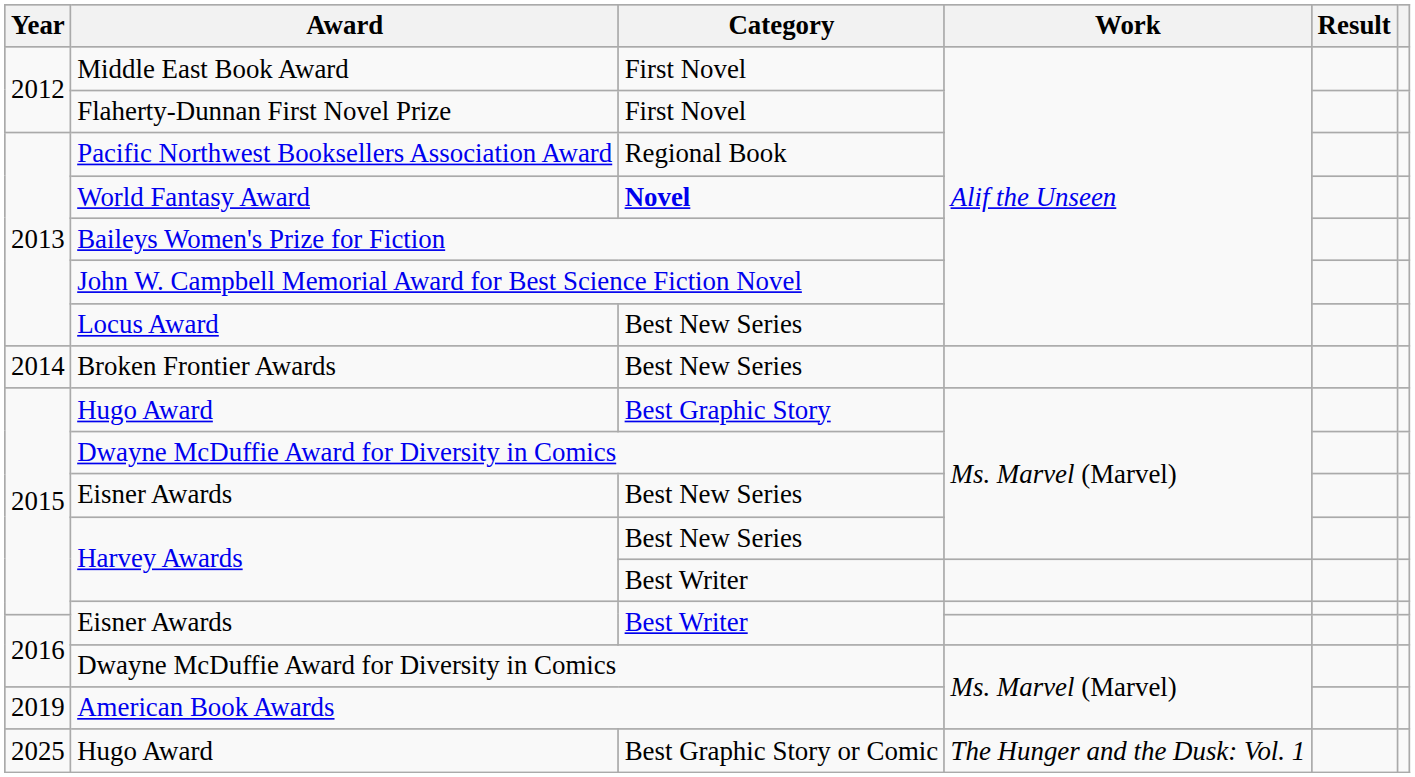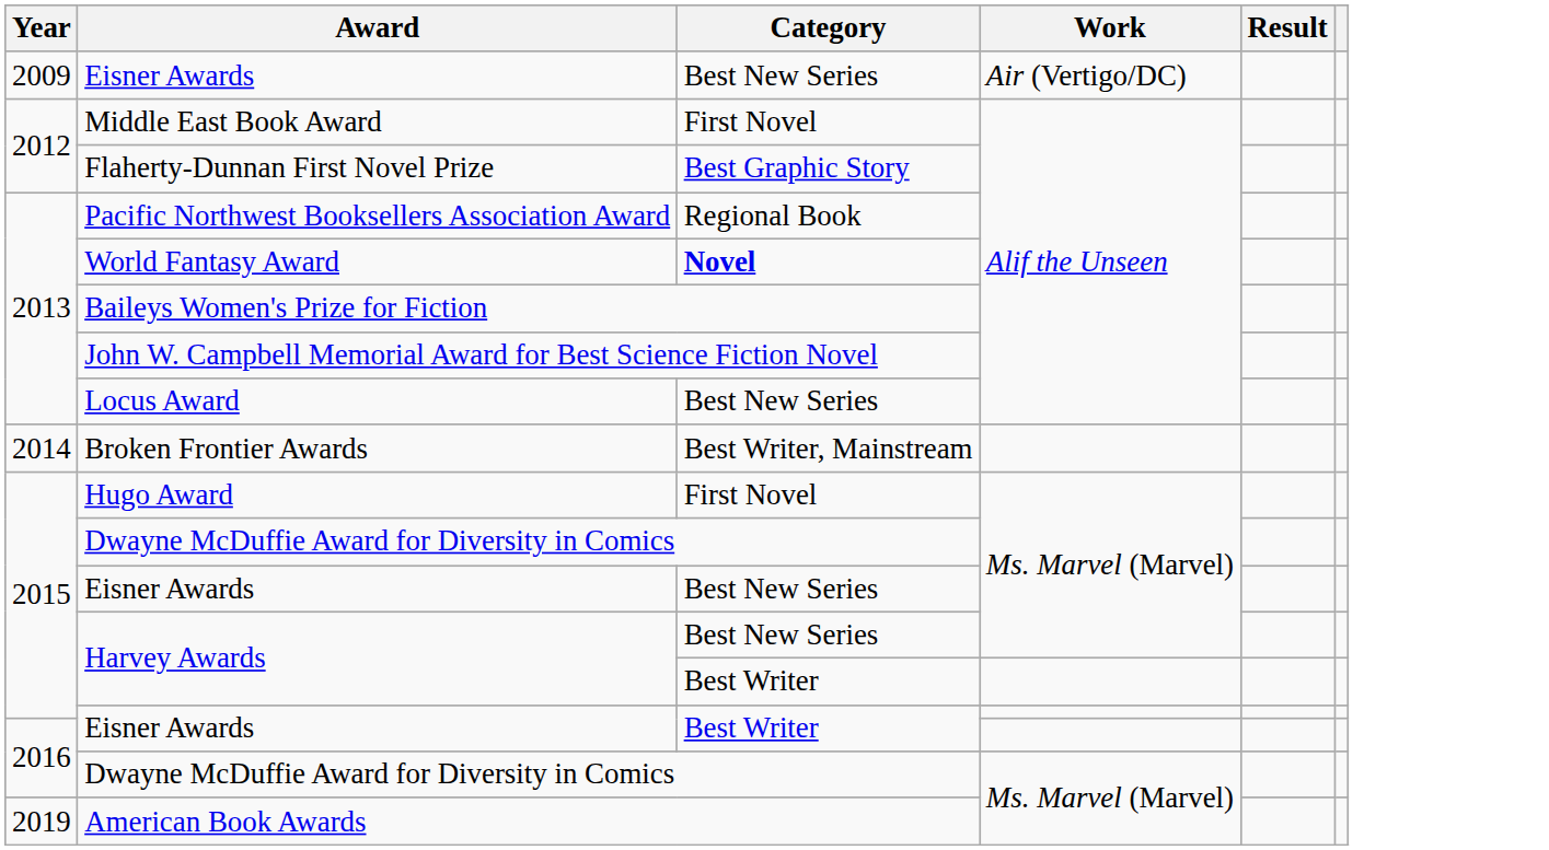 <table class="wikitable sortable">
 <tr>
 <th>Year</th>
 <th>Award</th>
 <th>Category</th>
 <th>Work</th>
 <th>Result</th>
 <th class="unsortable"></th>
+</tr>
+<tr>
+<td>2009</td>
+<td><a href='#'>Eisner Awards</a></td>
+<td>Best New Series</td>
+<td><em>Air</em> (Vertigo/DC)</td>
+<td></td>
+<td></td>
 </tr>
 <tr>
 <td rowspan=2>2012</td>
 <td>Middle East Book Award</td>
 <td>First Novel</td>
 <td rowspan=7><em><a href='#'>Alif the Unseen</a></em></td>
 <td></td>
 <td></td>
 </tr>
 <tr>
 <td>Flaherty-Dunnan First Novel Prize</td>
-<td>First Novel</td>
+<td><a href='#'>Best Graphic Story</a></td>
 <td></td>
 <td></td>
 </tr>
 <tr>
 <td rowspan=5>2013</td>
 <td><a href='#'>Pacific Northwest Booksellers Association Award</a></td>
 <td>Regional Book</td>
 <td></td>
 <td></td>
 </tr>
 <tr>
 <td><a href='#'>World Fantasy Award</a></td>
 <td><strong><a href='#'>Novel</a></strong></td>
 <td></td>
 <td></td>
 </tr>
 <tr>
 <td colspan=2><a href='#'>Baileys Women's Prize for Fiction</a></td>
 <td></td>
 <td></td>
 </tr>
 <tr>
 <td colspan=2><a href='#'>John W. Campbell Memorial Award for Best Science Fiction Novel</a></td>
 <td></td>
 <td></td>
 </tr>
 <tr>
 <td><a href='#'>Locus Award</a></td>
 <td>Best New Series</td>
 <td></td>
 <td></td>
 </tr>
 <tr>
 <td>2014</td>
 <td>Broken Frontier Awards</td>
-<td>Best New Series</td>
+<td>Best Writer, Mainstream</td>
 <td></td>
 <td></td>
 <td></td>
 </tr>
 <tr>
 <td rowspan=6>2015</td>
 <td><a href='#'>Hugo Award</a></td>
-<td><a href='#'>Best Graphic Story</a></td>
+<td>First Novel</td>
 <td rowspan=4><em>Ms. Marvel</em> (Marvel)</td>
 <td></td>
 <td></td>
 </tr>
 <tr>
 <td colspan=2><a href='#'>Dwayne McDuffie Award for Diversity in Comics</a></td>
 <td></td>
 <td></td>
 </tr>
 <tr>
 <td>Eisner Awards</td>
 <td>Best New Series</td>
 <td></td>
 <td></td>
 </tr>
 <tr>
 <td rowspan=2><a href='#'>Harvey Awards</a></td>
 <td>Best New Series</td>
 <td></td>
 <td></td>
 </tr>
 <tr>
 <td>Best Writer</td>
 <td></td>
 <td></td>
 <td></td>
 </tr>
 <tr>
 <td rowspan=2>Eisner Awards</td>
 <td rowspan=2><a href='#'>Best Writer</a></td>
 <td></td>
 <td></td>
 <td></td>
 </tr>
 <tr>
 <td rowspan=2>2016</td>
 <td></td>
 <td></td>
 <td></td>
 </tr>
 <tr>
 <td colspan=2>Dwayne McDuffie Award for Diversity in Comics</td>
 <td rowspan=2><em>Ms. Marvel</em> (Marvel)</td>
 <td></td>
 <td></td>
 </tr>
 <tr>
 <td>2019</td>
 <td colspan=2><a href='#'>American Book Awards</a></td>
 <td></td>
 <td></td>
 </tr>
 <tr>
-<td>2025</td>
-<td>Hugo Award</td>
-<td>Best Graphic Story or Comic</td>
-<td><em>The Hunger and the Dusk: Vol. 1</em></td>
-<td></td>
-<td></td>
-</tr>
-<tr>
 </tr>
 </table>
